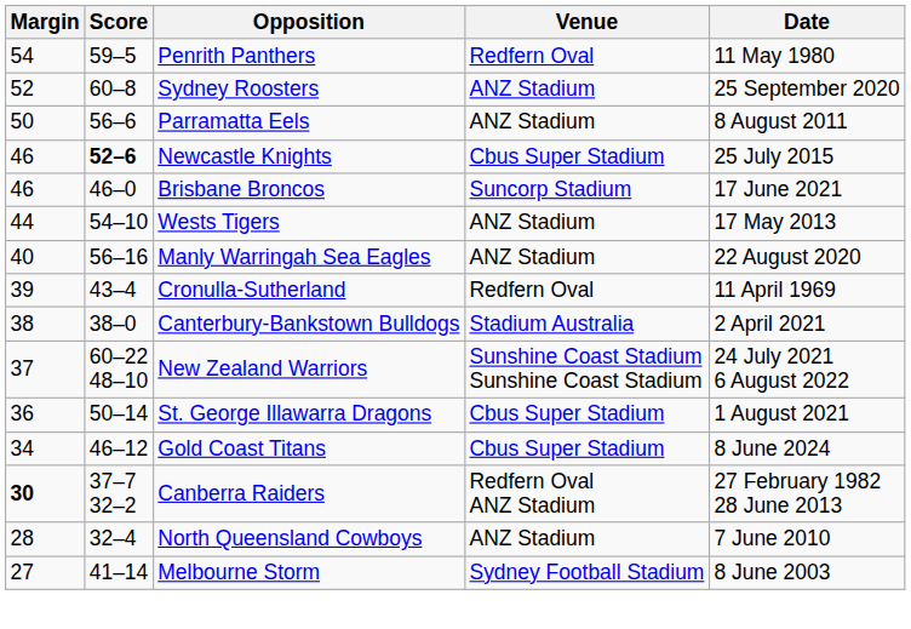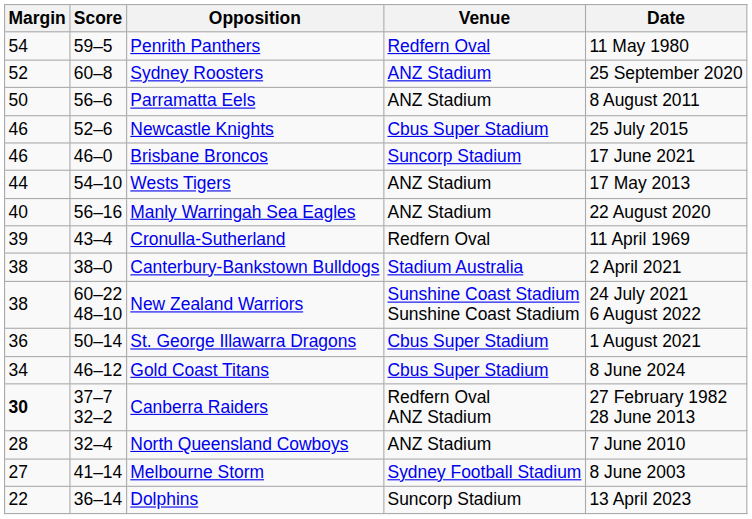 <table class="wikitable" style="text-align:left">
 <tr>
 <th>Margin</th>
 <th>Score</th>
 <th>Opposition</th>
 <th>Venue</th>
 <th>Date</th>
 </tr>
 <tr>
 <td>54</td>
 <td>59–5</td>
 <td> <a href='#'>Penrith Panthers</a></td>
 <td><a href='#'>Redfern Oval</a></td>
 <td>11 May 1980</td>
 </tr>
 <tr>
 <td>52</td>
 <td>60–8</td>
 <td> <a href='#'>Sydney Roosters</a></td>
 <td><a href='#'>ANZ Stadium</a></td>
 <td>25 September 2020</td>
 </tr>
 <tr>
 <td>50</td>
 <td>56–6</td>
 <td> <a href='#'>Parramatta Eels</a></td>
 <td>ANZ Stadium</td>
 <td>8 August 2011</td>
 </tr>
 <tr>
 <td>46</td>
-<td><strong>52–6</strong></td>
+<td>52–6</td>
 <td> <a href='#'>Newcastle Knights</a></td>
 <td><a href='#'>Cbus Super Stadium</a></td>
 <td>25 July 2015</td>
 </tr>
 <tr>
 <td>46</td>
 <td>46–0</td>
 <td> <a href='#'>Brisbane Broncos</a></td>
 <td><a href='#'>Suncorp Stadium</a></td>
 <td>17 June 2021</td>
 </tr>
 <tr>
 <td>44</td>
 <td>54–10</td>
 <td> <a href='#'>Wests Tigers</a></td>
 <td>ANZ Stadium</td>
 <td>17 May 2013</td>
 </tr>
 <tr>
 <td>40</td>
 <td>56–16</td>
 <td> <a href='#'>Manly Warringah Sea Eagles</a></td>
 <td>ANZ Stadium</td>
 <td>22 August 2020</td>
 </tr>
 <tr>
 <td>39</td>
 <td>43–4</td>
 <td> <a href='#'>Cronulla-Sutherland</a></td>
 <td>Redfern Oval</td>
 <td>11 April 1969</td>
 </tr>
 <tr>
 <td>38</td>
 <td>38–0</td>
 <td> <a href='#'>Canterbury-Bankstown Bulldogs</a></td>
 <td><a href='#'>Stadium Australia</a></td>
 <td>2 April 2021</td>
 </tr>
 <tr>
-<td>37</td>
+<td>38</td>
 <td>60–22<br>48–10</td>
 <td> <a href='#'>New Zealand Warriors</a></td>
 <td><a href='#'>Sunshine Coast Stadium</a><br>Sunshine Coast Stadium</td>
 <td>24 July 2021<br>6 August 2022</td>
 </tr>
 <tr>
 <td>36</td>
 <td>50–14</td>
 <td> <a href='#'>St. George Illawarra Dragons</a></td>
 <td><a href='#'>Cbus Super Stadium</a></td>
 <td>1 August 2021</td>
 </tr>
 <tr>
 <td>34</td>
 <td>46–12</td>
 <td> <a href='#'>Gold Coast Titans</a></td>
 <td><a href='#'>Cbus Super Stadium</a></td>
 <td>8 June 2024</td>
 </tr>
 <tr>
 <td><strong>30</strong></td>
 <td>37–7<br>32–2</td>
 <td> <a href='#'>Canberra Raiders</a></td>
 <td>Redfern Oval<br>ANZ Stadium</td>
 <td>27 February 1982<br>28 June 2013</td>
 </tr>
 <tr>
 <td>28</td>
 <td>32–4</td>
 <td> <a href='#'>North Queensland Cowboys</a></td>
 <td>ANZ Stadium</td>
 <td>7 June 2010</td>
 </tr>
 <tr>
 <td>27</td>
 <td>41–14</td>
 <td> <a href='#'>Melbourne Storm</a></td>
 <td><a href='#'>Sydney Football Stadium</a></td>
 <td>8 June 2003</td>
 </tr>
+<tr>
+<td>22</td>
+<td>36–14</td>
+<td> <a href='#'>Dolphins</a></td>
+<td>Suncorp Stadium</td>
+<td>13 April 2023</td>
+</tr>
 </table>
